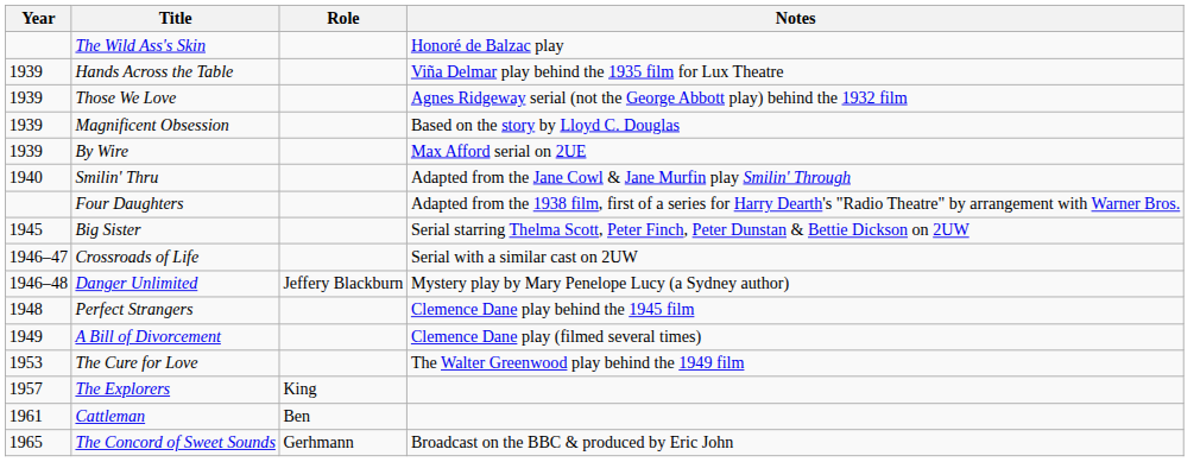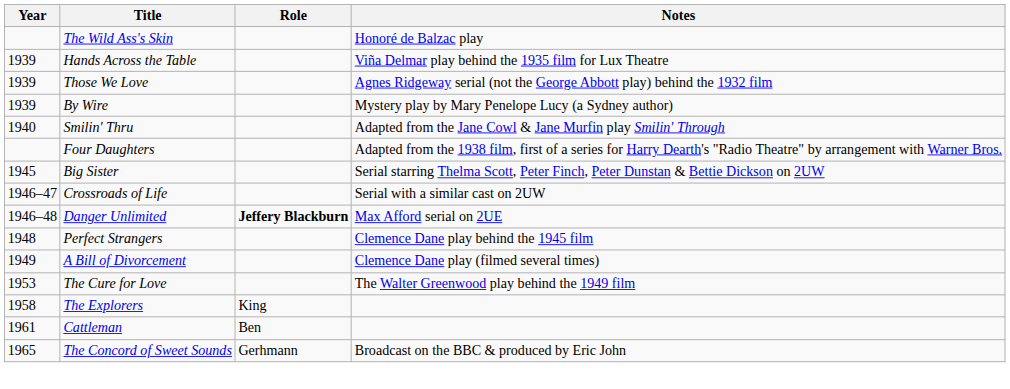 <table class="wikitable">
 <tr>
 <th>Year</th>
 <th>Title</th>
 <th>Role</th>
 <th>Notes</th>
 </tr>
 <tr>
 <td></td>
 <td><em><a href='#'>The Wild Ass's Skin</a></em></td>
 <td></td>
 <td><a href='#'>Honoré de Balzac</a> play</td>
 </tr>
 <tr>
 <td>1939</td>
 <td><em>Hands Across the Table</em></td>
 <td></td>
 <td><a href='#'>Viña Delmar</a> play behind the <a href='#'>1935 film</a> for Lux Theatre</td>
 </tr>
 <tr>
 <td>1939</td>
 <td><em>Those We Love</em></td>
 <td></td>
 <td><a href='#'>Agnes Ridgeway</a> serial (not the <a href='#'>George Abbott</a> play) behind the <a href='#'>1932 film</a></td>
 </tr>
 <tr>
 <td>1939</td>
-<td><em>Magnificent Obsession</em></td>
-<td></td>
-<td>Based on the <a href='#'>story</a> by <a href='#'>Lloyd C. Douglas</a></td>
-</tr>
-<tr>
-<td>1939</td>
 <td><em>By Wire</em></td>
 <td></td>
-<td><a href='#'>Max Afford</a> serial on <a href='#'>2UE</a></td>
+<td>Mystery play by Mary Penelope Lucy (a Sydney author)</td>
 </tr>
 <tr>
 <td>1940</td>
 <td><em>Smilin' Thru</em></td>
 <td></td>
 <td>Adapted from the <a href='#'>Jane Cowl</a> & <a href='#'>Jane Murfin</a> play <em><a href='#'>Smilin' Through</a></em></td>
 </tr>
 <tr>
 <td></td>
 <td><em>Four Daughters</em></td>
 <td></td>
 <td>Adapted from the <a href='#'>1938 film</a>, first of a series for <a href='#'>Harry Dearth</a>'s "Radio Theatre" by arrangement with <a href='#'>Warner Bros.</a></td>
 </tr>
 <tr>
 <td>1945</td>
 <td><em>Big Sister</em></td>
 <td></td>
 <td>Serial starring <a href='#'>Thelma Scott</a>, <a href='#'>Peter Finch</a>, <a href='#'>Peter Dunstan</a> & <a href='#'>Bettie Dickson</a>  on <a href='#'>2UW</a></td>
 </tr>
 <tr>
 <td>1946–47</td>
 <td><em>Crossroads of Life</em></td>
 <td></td>
 <td>Serial with a similar cast on 2UW</td>
 </tr>
 <tr>
 <td>1946–48</td>
 <td><em><a href='#'>Danger Unlimited</a></em></td>
-<td>Jeffery Blackburn</td>
-<td>Mystery play by Mary Penelope Lucy (a Sydney author)</td>
+<td><strong>Jeffery Blackburn</strong></td>
+<td><a href='#'>Max Afford</a> serial on <a href='#'>2UE</a></td>
 </tr>
 <tr>
 <td>1948</td>
 <td><em>Perfect Strangers</em></td>
 <td></td>
 <td><a href='#'>Clemence Dane</a> play behind the <a href='#'>1945 film</a></td>
 </tr>
 <tr>
 <td>1949</td>
 <td><em><a href='#'>A Bill of Divorcement</a></em></td>
 <td></td>
 <td><a href='#'>Clemence Dane</a> play (filmed several times)</td>
 </tr>
 <tr>
 <td>1953</td>
 <td><em>The Cure for Love</em></td>
 <td></td>
 <td>The <a href='#'>Walter Greenwood</a> play behind the <a href='#'>1949 film</a></td>
 </tr>
 <tr>
-<td>1957</td>
+<td>1958</td>
 <td><em><a href='#'>The Explorers</a></em></td>
 <td>King</td>
 <td></td>
 </tr>
 <tr>
 <td>1961</td>
 <td><em><a href='#'>Cattleman</a></em></td>
 <td>Ben</td>
 <td></td>
 </tr>
 <tr>
 <td>1965</td>
 <td><em><a href='#'>The Concord of Sweet Sounds</a></em></td>
 <td>Gerhmann</td>
 <td>Broadcast on the BBC & produced by Eric John</td>
 </tr>
 </table>
